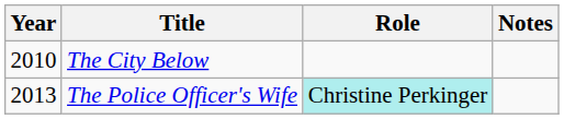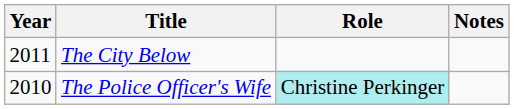 <table class="wikitable sortable">
 <tr>
 <th>Year</th>
 <th>Title</th>
 <th>Role</th>
 <th class="unsortable">Notes</th>
 </tr>
 <tr>
-<td>2010</td>
+<td>2011</td>
 <td><em><a href='#'>The City Below</a></em></td>
 <td></td>
 <td></td>
 </tr>
 <tr>
-<td>2013</td>
+<td>2010</td>
 <td><em><a href='#'>The Police Officer's Wife</a></em></td>
 <td style="background: paleturquoise;">Christine Perkinger</td>
 <td></td>
 </tr>
 </table>
